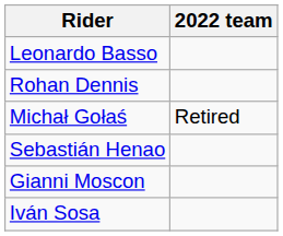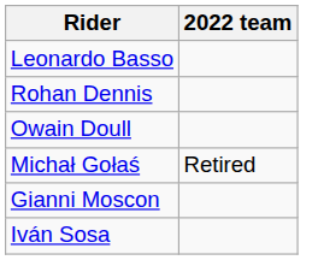 <table class="wikitable">
 <tr>
 <th>Rider</th>
 <th>2022 team</th>
 </tr>
 <tr>
 <td><a href='#'>Leonardo Basso</a></td>
 <td></td>
 </tr>
 <tr>
 <td><a href='#'>Rohan Dennis</a></td>
 <td></td>
 </tr>
 <tr>
+<td><a href='#'>Owain Doull</a></td>
+<td></td>
+</tr>
+<tr>
 <td><a href='#'>Michał Gołaś</a></td>
 <td>Retired</td>
-</tr>
-<tr>
-<td><a href='#'>Sebastián Henao</a></td>
-<td></td>
 </tr>
 <tr>
 <td><a href='#'>Gianni Moscon</a></td>
 <td></td>
 </tr>
 <tr>
 <td><a href='#'>Iván Sosa</a></td>
 <td></td>
 </tr>
 </table>
